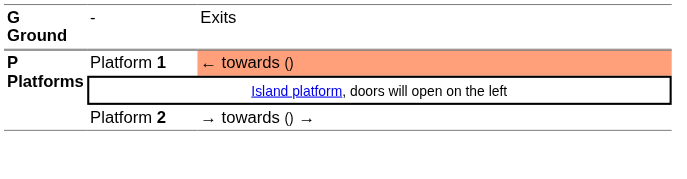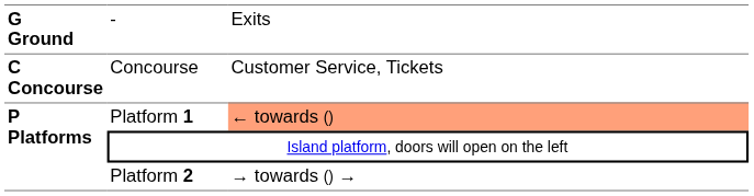 <table table border=0 cellspacing=0 cellpadding=3>
 <tr>
 <td style="border-bottom:solid 1px gray;border-top:solid 1px gray;" width=50 valign=top><strong>G<br>Ground</strong></td>
 <td style="border-top:solid 1px gray;border-bottom:solid 1px gray;" width=100 valign=top>-</td>
 <td style="border-top:solid 1px gray;border-bottom:solid 1px gray;" width=450 valign=top>Exits</td>
+</tr>
+<tr>
+<td valign=top><strong>C<br>Concourse</strong></td>
+<td valign=top>Concourse</td>
+<td valign=top>Customer Service, Tickets</td>
 </tr>
 <tr>
 <td style="border-top:solid 1px gray;border-bottom:solid 1px gray;" rowspan=4 valign=top><strong>P<br>Platforms</strong></td>
 <td style="border-top:solid 1px gray;">Platform <span><strong>1</strong></span></td>
 <td style="background: lightsalmon; border-top:solid 1px gray;">←  towards  <small>()</small></td>
 </tr>
 <tr>
 <td style="border-bottom:solid 2px black;border-top:solid 2px black;border-right:solid 2px black;border-left:solid 2px black;text-align:center;" colspan=2><small><a href='#'>Island platform</a>, doors will open on the left</small></td>
 </tr>
 <tr>
 <td style="border-bottom:solid 1px gray;">Platform <span><strong>2</strong></span></td>
 <td style="border-bottom:solid 1px gray;"><span>→</span>  towards  <small>()</small> →</td>
 </tr>
 </table>
